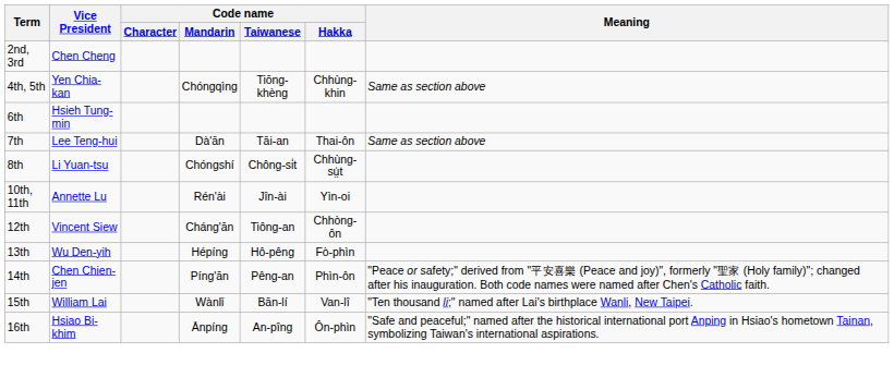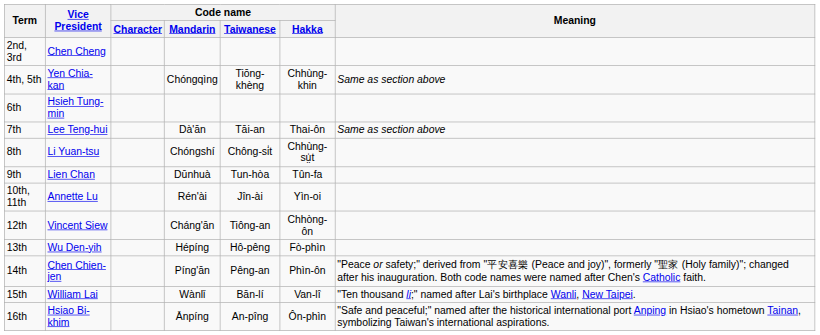 <table class=wikitable>
 <tr>
 <th rowspan=2>Term</th>
 <th rowspan=2><a href='#'>Vice President</a></th>
 <th colspan=4>Code name</th>
 <th rowspan=2>Meaning</th>
 </tr>
 <tr>
 <th><a href='#'>Character</a></th>
 <th><a href='#'>Mandarin</a></th>
 <th><a href='#'>Taiwanese</a></th>
 <th><a href='#'>Hakka</a></th>
 </tr>
 <tr>
 <td>2nd, 3rd</td>
 <td><a href='#'>Chen Cheng</a></td>
 <td></td>
 <td></td>
 <td></td>
 <td></td>
 <td></td>
 </tr>
 <tr>
 <td>4th, 5th</td>
 <td><a href='#'>Yen Chia-kan</a></td>
 <td align=center></td>
 <td align=center>Chóngqìng</td>
 <td align=center>Tiōng-khèng</td>
 <td align=center>Chhùng-khin</td>
 <td><em>Same as section above</em></td>
 </tr>
 <tr>
 <td>6th</td>
 <td><a href='#'>Hsieh Tung-min</a></td>
 <td></td>
 <td></td>
 <td></td>
 <td></td>
 <td></td>
 </tr>
 <tr>
 <td>7th</td>
 <td><a href='#'>Lee Teng-hui</a></td>
 <td align=center></td>
 <td align=center>Dà'ān</td>
 <td align=center>Tāi-an</td>
 <td align=center>Thai-ôn</td>
 <td><em>Same as section above</em></td>
 </tr>
 <tr>
 <td>8th</td>
 <td><a href='#'>Li Yuan-tsu</a></td>
 <td align=center></td>
 <td align=center>Chóngshí</td>
 <td align=center>Chông-si̍t</td>
 <td align=center>Chhùng-sṳ̍t</td>
 <td></td>
 </tr>
 <tr>
+<td>9th</td>
+<td><a href='#'>Lien Chan</a></td>
+<td align=center></td>
+<td align=center>Dūnhuà</td>
+<td align=center>Tun-hòa</td>
+<td align=center>Tûn-fa</td>
+<td></td>
+</tr>
+<tr>
 <td>10th, 11th</td>
 <td><a href='#'>Annette Lu</a></td>
 <td align=center></td>
 <td align=center>Rén'ài</td>
 <td align=center>Jîn-ài</td>
 <td align=center>Yìn-oi</td>
 <td></td>
 </tr>
 <tr>
 <td>12th</td>
 <td><a href='#'>Vincent Siew</a></td>
 <td align=center></td>
 <td align=center>Cháng'ān</td>
 <td align=center>Tiông-an</td>
 <td align=center>Chhòng-ôn</td>
 <td></td>
 </tr>
 <tr>
 <td>13th</td>
 <td><a href='#'>Wu Den-yih</a></td>
 <td align=center></td>
 <td align=center>Hépíng</td>
 <td align=center>Hô-pêng</td>
 <td align=center>Fò-phìn</td>
 <td></td>
 </tr>
 <tr>
 <td>14th</td>
 <td><a href='#'>Chen Chien-jen</a></td>
 <td align=center></td>
 <td align=center>Píng'ān</td>
 <td align=center>Pêng-an</td>
 <td align=center>Phìn-ôn</td>
 <td>"Peace <em>or</em> safety;" derived from "平安喜樂 (Peace and joy)", formerly "聖家 (Holy family)"; changed after his inauguration. Both code names were named after Chen's <a href='#'>Catholic</a> faith.</td>
 </tr>
 <tr>
 <td>15th</td>
 <td><a href='#'>William Lai</a></td>
 <td align=center></td>
 <td align=center>Wànlǐ</td>
 <td align=center>Bān-lí</td>
 <td align=center>Van-lî</td>
 <td>"Ten thousand <em><a href='#'>li</a></em>;" named after Lai's birthplace <a href='#'>Wanli</a>, <a href='#'>New Taipei</a>. </td>
 </tr>
 <tr>
 <td>16th</td>
 <td><a href='#'>Hsiao Bi-khim</a></td>
 <td align=center></td>
 <td align=center>Ānpíng</td>
 <td align=center>An-pîng</td>
 <td align=center>Ôn-phìn</td>
 <td>"Safe and peaceful;" named after the historical international port <a href='#'>Anping</a> in Hsiao's hometown <a href='#'>Tainan</a>, symbolizing Taiwan's international aspirations. </td>
 </tr>
 </table>
